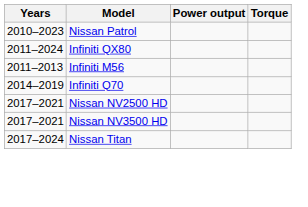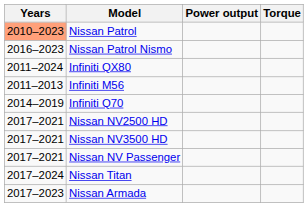 <table class="wikitable">
 <tr>
 <th>Years</th>
 <th>Model</th>
 <th>Power output</th>
 <th>Torque</th>
 </tr>
 <tr>
-<td>2010–2023</td>
+<td style="background: lightsalmon;">2010–2023</td>
 <td><a href='#'>Nissan Patrol</a></td>
+<td></td>
+<td></td>
+</tr>
+<tr>
+<td>2016–2023</td>
+<td><a href='#'>Nissan Patrol Nismo</a></td>
 <td></td>
 <td></td>
 </tr>
 <tr>
 <td>2011–2024</td>
 <td><a href='#'>Infiniti QX80</a></td>
 <td></td>
 <td></td>
 </tr>
 <tr>
 <td>2011–2013</td>
 <td><a href='#'>Infiniti M56</a></td>
 <td></td>
 <td></td>
 </tr>
 <tr>
 <td>2014–2019</td>
 <td><a href='#'>Infiniti Q70</a></td>
 <td></td>
 <td></td>
 </tr>
 <tr>
 <td>2017–2021</td>
 <td><a href='#'>Nissan NV2500 HD</a></td>
 <td></td>
 <td></td>
 </tr>
 <tr>
 <td>2017–2021</td>
 <td><a href='#'>Nissan NV3500 HD</a></td>
 <td></td>
 <td></td>
 </tr>
 <tr>
+<td>2017–2021</td>
+<td><a href='#'>Nissan NV Passenger</a></td>
+<td></td>
+<td></td>
+</tr>
+<tr>
 <td>2017–2024</td>
 <td><a href='#'>Nissan Titan</a></td>
 <td></td>
 <td></td>
 </tr>
+<tr>
+<td>2017–2023</td>
+<td><a href='#'>Nissan Armada</a></td>
+<td></td>
+<td></td>
+</tr>
 </table>
